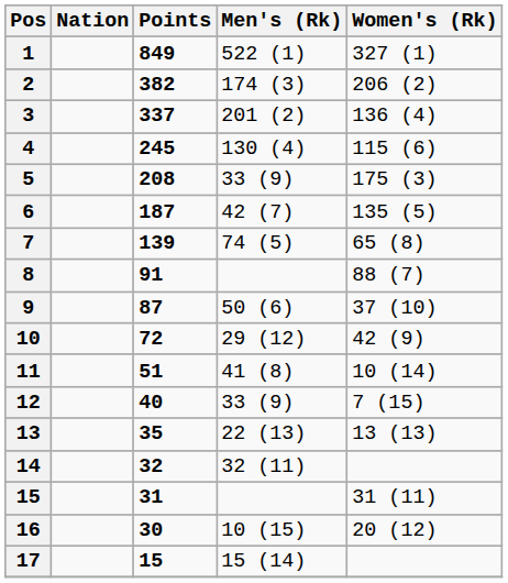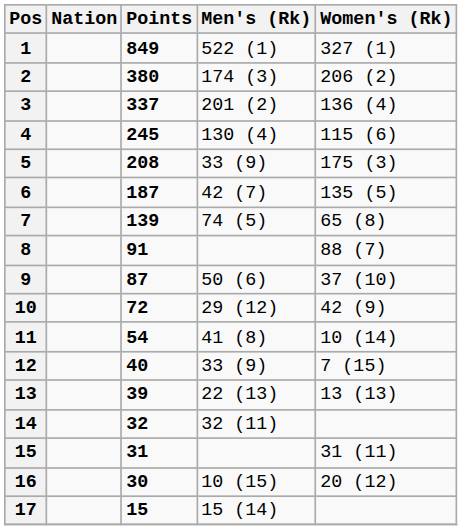 <table class="wikitable" style="font-size: 85%">
 <tr valign="top">
 <th valign="middle">Pos</th>
 <th valign="middle">Nation</th>
 <th valign="middle">Points</th>
 <th valign="middle">Men's (Rk)</th>
 <th valign="middle">Women's (Rk)</th>
 </tr>
 <tr valign="top">
 <th>1</th>
 <td></td>
 <td><strong>849</strong></td>
 <td>522 (1)</td>
 <td>327 (1)</td>
 </tr>
 <tr>
 <th>2</th>
 <td></td>
-<td><strong>382</strong></td>
+<td><strong>380</strong></td>
 <td>174 (3)</td>
 <td>206 (2)</td>
 </tr>
 <tr>
 <th>3</th>
 <td></td>
 <td><strong>337</strong></td>
 <td>201 (2)</td>
 <td>136 (4)</td>
 </tr>
 <tr>
 <th>4</th>
 <td></td>
 <td><strong>245</strong></td>
 <td>130 (4)</td>
 <td>115 (6)</td>
 </tr>
 <tr>
 <th>5</th>
 <td></td>
 <td><strong>208</strong></td>
 <td>33 (9)</td>
 <td>175 (3)</td>
 </tr>
 <tr>
 <th>6</th>
 <td></td>
 <td><strong>187</strong></td>
 <td>42 (7)</td>
 <td>135 (5)</td>
 </tr>
 <tr>
 <th>7</th>
 <td></td>
 <td><strong>139</strong></td>
 <td>74 (5)</td>
 <td>65 (8)</td>
 </tr>
 <tr>
 <th>8</th>
 <td></td>
 <td><strong>91</strong></td>
 <td></td>
 <td>88 (7)</td>
 </tr>
 <tr>
 <th>9</th>
 <td></td>
 <td><strong>87</strong></td>
 <td>50 (6)</td>
 <td>37 (10)</td>
 </tr>
 <tr>
 <th>10</th>
 <td></td>
 <td><strong>72</strong></td>
 <td>29 (12)</td>
 <td>42 (9)</td>
 </tr>
 <tr>
 <th>11</th>
 <td></td>
-<td><strong>51</strong></td>
+<td><strong>54</strong></td>
 <td>41 (8)</td>
 <td>10 (14)</td>
 </tr>
 <tr>
 <th>12</th>
 <td></td>
 <td><strong>40</strong></td>
 <td>33 (9)</td>
 <td>7 (15)</td>
 </tr>
 <tr>
 <th>13</th>
 <td></td>
-<td><strong>35</strong></td>
+<td><strong>39</strong></td>
 <td>22 (13)</td>
 <td>13 (13)</td>
 </tr>
 <tr>
 <th>14</th>
 <td></td>
 <td><strong>32</strong></td>
 <td>32 (11)</td>
 <td></td>
 </tr>
 <tr>
 <th>15</th>
 <td></td>
 <td><strong>31</strong></td>
 <td></td>
 <td>31 (11)</td>
 </tr>
 <tr>
 <th>16</th>
 <td></td>
 <td><strong>30</strong></td>
 <td>10 (15)</td>
 <td>20 (12)</td>
 </tr>
 <tr>
 <th>17</th>
 <td></td>
 <td><strong>15</strong></td>
 <td>15 (14)</td>
 <td></td>
 </tr>
 <tr>
 </tr>
 </table>
